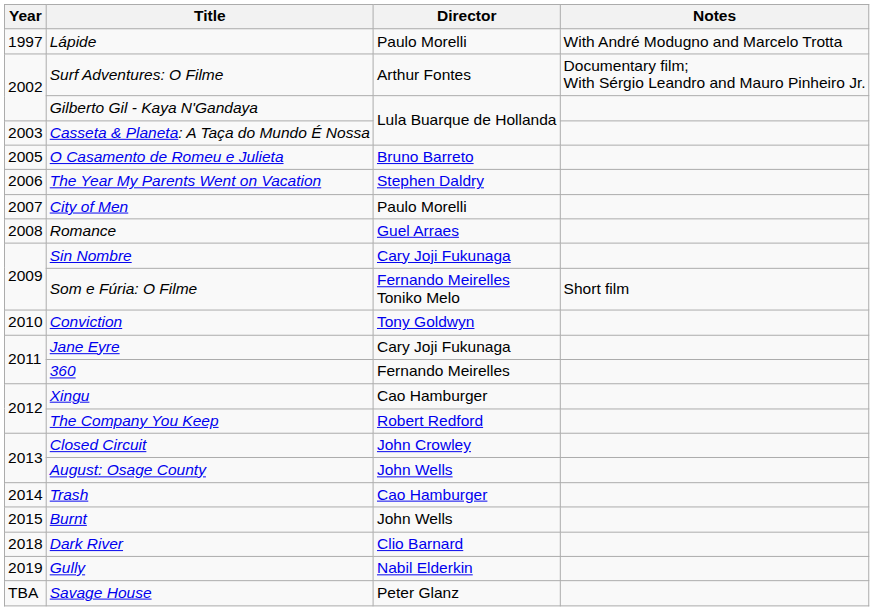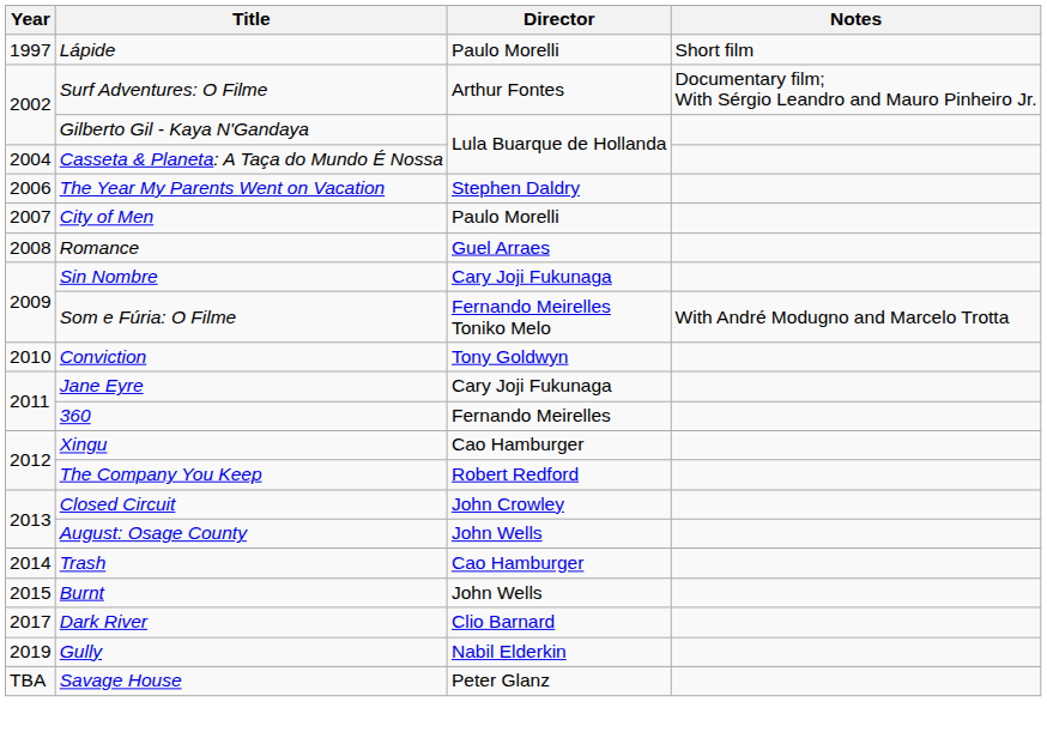 <table class="wikitable">
 <tr>
 <th>Year</th>
 <th>Title</th>
 <th>Director</th>
 <th>Notes</th>
 </tr>
 <tr>
 <td>1997</td>
 <td><em>Lápide</em></td>
 <td>Paulo Morelli</td>
-<td>With André Modugno and Marcelo Trotta</td>
+<td>Short film</td>
 </tr>
 <tr>
 <td rowspan=2>2002</td>
 <td><em>Surf Adventures: O Filme</em></td>
 <td>Arthur Fontes</td>
 <td>Documentary film;<br>With Sérgio Leandro and Mauro Pinheiro Jr.</td>
 </tr>
 <tr>
 <td><em>Gilberto Gil - Kaya N'Gandaya</em></td>
 <td rowspan=2>Lula Buarque de Hollanda</td>
 <td></td>
 </tr>
 <tr>
-<td>2003</td>
+<td>2004</td>
 <td><em><a href='#'>Casseta & Planeta</a>: A Taça do Mundo É Nossa</em></td>
-<td></td>
-</tr>
-<tr>
-<td>2005</td>
-<td><em><a href='#'>O Casamento de Romeu e Julieta</a></em></td>
-<td><a href='#'>Bruno Barreto</a></td>
 <td></td>
 </tr>
 <tr>
 <td>2006</td>
 <td><em><a href='#'>The Year My Parents Went on Vacation</a></em></td>
 <td><a href='#'>Stephen Daldry</a></td>
 <td></td>
 </tr>
 <tr>
 <td>2007</td>
 <td><em><a href='#'>City of Men</a></em></td>
 <td>Paulo Morelli</td>
 <td></td>
 </tr>
 <tr>
 <td>2008</td>
 <td><em>Romance</em></td>
 <td><a href='#'>Guel Arraes</a></td>
 <td></td>
 </tr>
 <tr>
 <td rowspan=2>2009</td>
 <td><em><a href='#'>Sin Nombre</a></em></td>
 <td><a href='#'>Cary Joji Fukunaga</a></td>
 <td></td>
 </tr>
 <tr>
 <td><em>Som e Fúria: O Filme</em></td>
 <td><a href='#'>Fernando Meirelles</a><br>Toniko Melo</td>
-<td>Short film</td>
+<td>With André Modugno and Marcelo Trotta</td>
 </tr>
 <tr>
 <td>2010</td>
 <td><em><a href='#'>Conviction</a></em></td>
 <td><a href='#'>Tony Goldwyn</a></td>
 <td></td>
 </tr>
 <tr>
 <td rowspan=2>2011</td>
 <td><em><a href='#'>Jane Eyre</a></em></td>
 <td>Cary Joji Fukunaga</td>
 <td></td>
 </tr>
 <tr>
 <td><em><a href='#'>360</a></em></td>
 <td>Fernando Meirelles</td>
 <td></td>
 </tr>
 <tr>
 <td rowspan=2>2012</td>
 <td><em><a href='#'>Xingu</a></em></td>
 <td>Cao Hamburger</td>
 <td></td>
 </tr>
 <tr>
 <td><em><a href='#'>The Company You Keep</a></em></td>
 <td><a href='#'>Robert Redford</a></td>
 <td></td>
 </tr>
 <tr>
 <td rowspan=2>2013</td>
 <td><em><a href='#'>Closed Circuit</a></em></td>
 <td><a href='#'>John Crowley</a></td>
 <td></td>
 </tr>
 <tr>
 <td><em><a href='#'>August: Osage County</a></em></td>
 <td><a href='#'>John Wells</a></td>
 <td></td>
 </tr>
 <tr>
 <td>2014</td>
 <td><em><a href='#'>Trash</a></em></td>
 <td><a href='#'>Cao Hamburger</a></td>
 <td></td>
 </tr>
 <tr>
 <td>2015</td>
 <td><em><a href='#'>Burnt</a></em></td>
 <td>John Wells</td>
 <td></td>
 </tr>
 <tr>
-<td>2018</td>
+<td>2017</td>
 <td><em><a href='#'>Dark River</a></em></td>
 <td><a href='#'>Clio Barnard</a></td>
 <td></td>
 </tr>
 <tr>
 <td>2019</td>
 <td><em><a href='#'>Gully</a></em></td>
 <td><a href='#'>Nabil Elderkin</a></td>
 <td></td>
 </tr>
 <tr>
 <td>TBA</td>
 <td><em><a href='#'>Savage House</a></em></td>
 <td>Peter Glanz</td>
 <td></td>
 </tr>
 </table>
